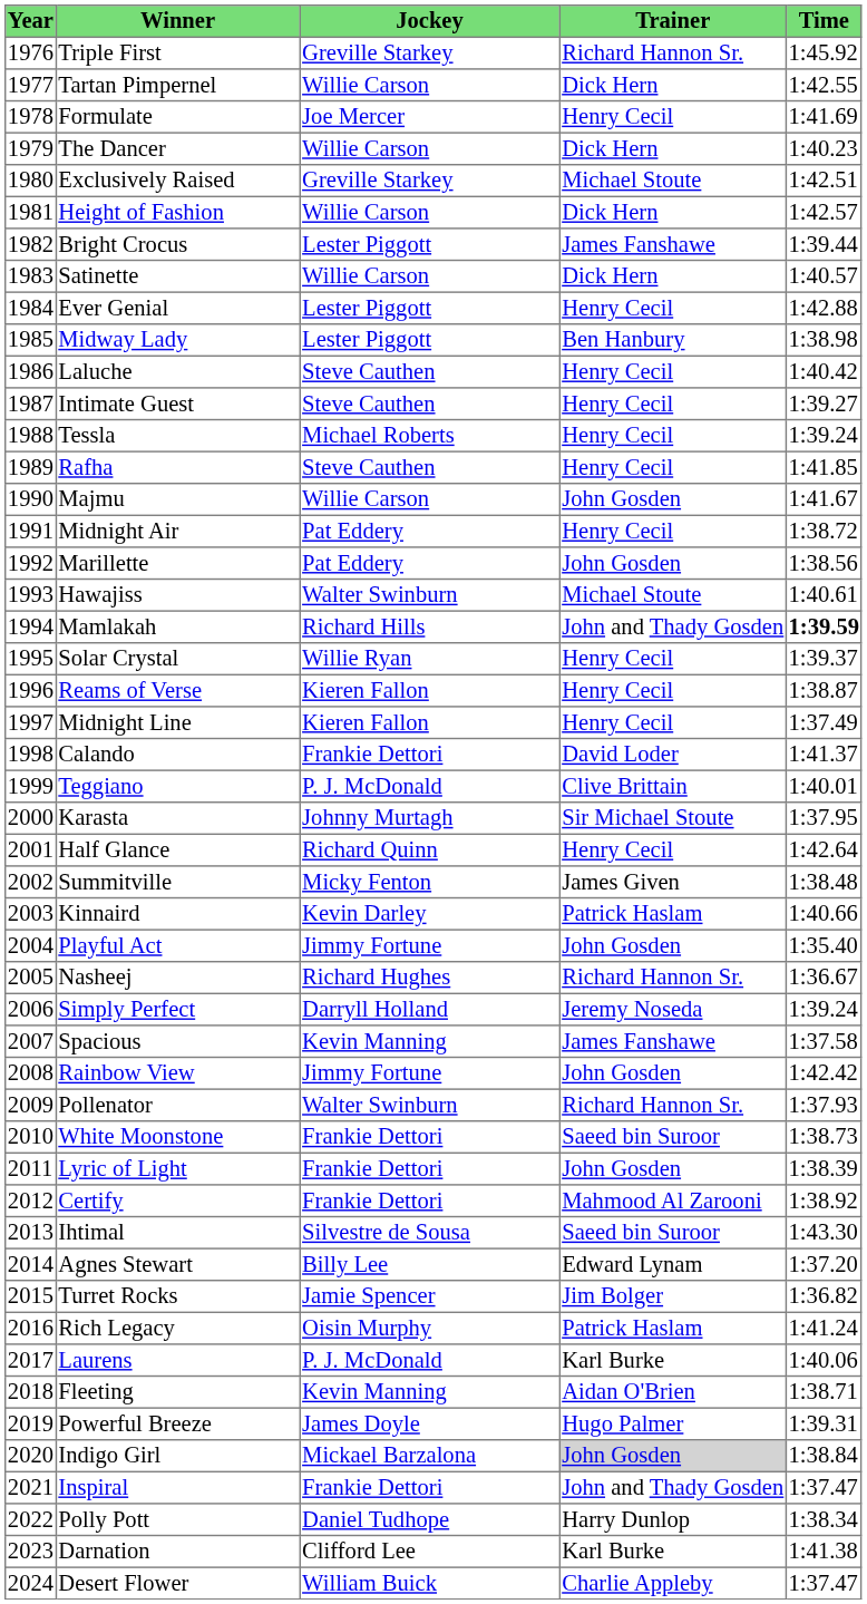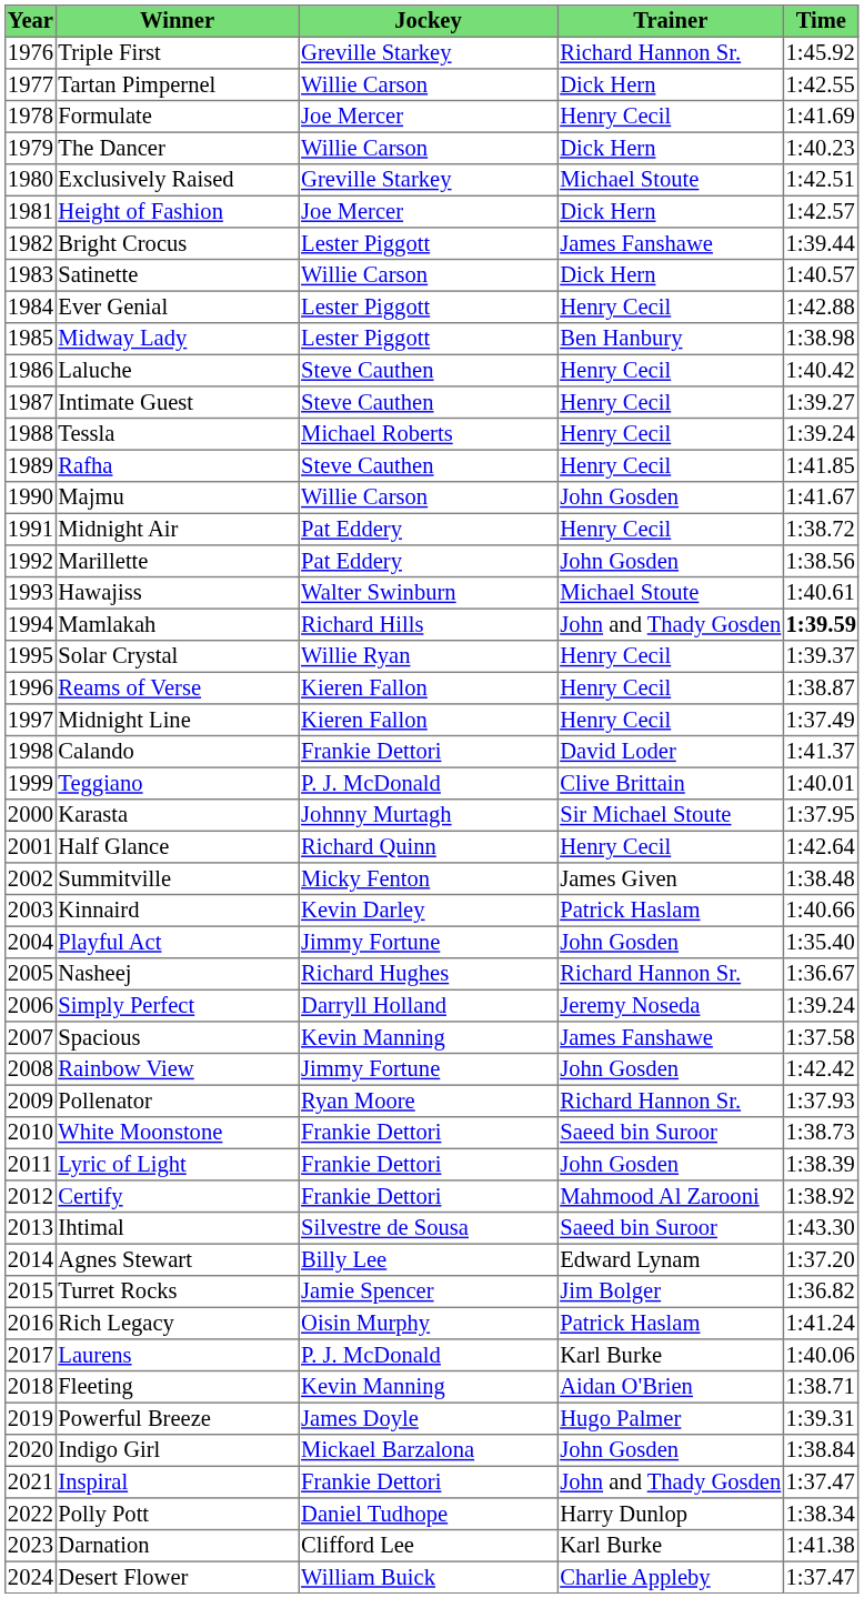 <table class = "sortable" | border="1" style="border-collapse: collapse; font-size:90%">
 <tr bgcolor="#77dd77" align="center">
 <th>Year</th>
 <th>Winner</th>
 <th>Jockey</th>
 <th>Trainer</th>
 <th>Time</th>
 </tr>
 <tr>
 <td>1976</td>
 <td width=150px>Triple First</td>
 <td width=160px><a href='#'>Greville Starkey</a></td>
 <td><a href='#'>Richard Hannon Sr.</a></td>
 <td>1:45.92</td>
 </tr>
 <tr>
 <td>1977</td>
 <td>Tartan Pimpernel</td>
 <td><a href='#'>Willie Carson</a></td>
 <td><a href='#'>Dick Hern</a></td>
 <td>1:42.55</td>
 </tr>
 <tr>
 <td>1978</td>
 <td>Formulate</td>
 <td><a href='#'>Joe Mercer</a></td>
 <td><a href='#'>Henry Cecil</a></td>
 <td>1:41.69</td>
 </tr>
 <tr>
 <td>1979</td>
 <td>The Dancer</td>
 <td><a href='#'>Willie Carson</a></td>
 <td><a href='#'>Dick Hern</a></td>
 <td>1:40.23</td>
 </tr>
 <tr>
 <td>1980</td>
 <td>Exclusively Raised </td>
 <td><a href='#'>Greville Starkey</a></td>
 <td><a href='#'>Michael Stoute</a></td>
 <td>1:42.51</td>
 </tr>
 <tr>
 <td>1981</td>
 <td><a href='#'>Height of Fashion</a></td>
-<td><a href='#'>Willie Carson</a></td>
+<td><a href='#'>Joe Mercer</a></td>
 <td><a href='#'>Dick Hern</a></td>
 <td>1:42.57</td>
 </tr>
 <tr>
 <td>1982</td>
 <td>Bright Crocus</td>
 <td><a href='#'>Lester Piggott</a></td>
 <td><a href='#'>James Fanshawe</a></td>
 <td>1:39.44</td>
 </tr>
 <tr>
 <td>1983</td>
 <td>Satinette</td>
 <td><a href='#'>Willie Carson</a></td>
 <td><a href='#'>Dick Hern</a></td>
 <td>1:40.57</td>
 </tr>
 <tr>
 <td>1984</td>
 <td>Ever Genial</td>
 <td><a href='#'>Lester Piggott</a></td>
 <td><a href='#'>Henry Cecil</a></td>
 <td>1:42.88</td>
 </tr>
 <tr>
 <td>1985</td>
 <td><a href='#'>Midway Lady</a></td>
 <td><a href='#'>Lester Piggott</a></td>
 <td><a href='#'>Ben Hanbury</a></td>
 <td>1:38.98</td>
 </tr>
 <tr>
 <td>1986</td>
 <td>Laluche</td>
 <td><a href='#'>Steve Cauthen</a></td>
 <td><a href='#'>Henry Cecil</a></td>
 <td>1:40.42</td>
 </tr>
 <tr>
 <td>1987</td>
 <td>Intimate Guest</td>
 <td><a href='#'>Steve Cauthen</a></td>
 <td><a href='#'>Henry Cecil</a></td>
 <td>1:39.27</td>
 </tr>
 <tr>
 <td>1988</td>
 <td>Tessla</td>
 <td><a href='#'>Michael Roberts</a></td>
 <td><a href='#'>Henry Cecil</a></td>
 <td>1:39.24</td>
 </tr>
 <tr>
 <td>1989</td>
 <td><a href='#'>Rafha</a></td>
 <td><a href='#'>Steve Cauthen</a></td>
 <td><a href='#'>Henry Cecil</a></td>
 <td>1:41.85</td>
 </tr>
 <tr>
 <td>1990</td>
 <td>Majmu</td>
 <td><a href='#'>Willie Carson</a></td>
 <td><a href='#'>John Gosden</a></td>
 <td>1:41.67</td>
 </tr>
 <tr>
 <td>1991</td>
 <td>Midnight Air</td>
 <td><a href='#'>Pat Eddery</a></td>
 <td><a href='#'>Henry Cecil</a></td>
 <td>1:38.72</td>
 </tr>
 <tr>
 <td>1992</td>
 <td>Marillette</td>
 <td><a href='#'>Pat Eddery</a></td>
 <td><a href='#'>John Gosden</a></td>
 <td>1:38.56</td>
 </tr>
 <tr>
 <td>1993</td>
 <td>Hawajiss</td>
 <td><a href='#'>Walter Swinburn</a></td>
 <td><a href='#'>Michael Stoute</a></td>
 <td>1:40.61</td>
 </tr>
 <tr>
 <td>1994</td>
 <td>Mamlakah</td>
 <td><a href='#'>Richard Hills</a></td>
 <td><a href='#'>John</a> and <a href='#'>Thady Gosden</a></td>
 <td><strong>1:39.59</strong></td>
 </tr>
 <tr>
 <td>1995</td>
 <td>Solar Crystal</td>
 <td><a href='#'>Willie Ryan</a></td>
 <td><a href='#'>Henry Cecil</a></td>
 <td>1:39.37</td>
 </tr>
 <tr>
 <td>1996</td>
 <td><a href='#'>Reams of Verse</a></td>
 <td><a href='#'>Kieren Fallon</a></td>
 <td><a href='#'>Henry Cecil</a></td>
 <td>1:38.87</td>
 </tr>
 <tr>
 <td>1997</td>
 <td>Midnight Line</td>
 <td><a href='#'>Kieren Fallon</a></td>
 <td><a href='#'>Henry Cecil</a></td>
 <td>1:37.49</td>
 </tr>
 <tr>
 <td>1998</td>
 <td>Calando</td>
 <td><a href='#'>Frankie Dettori</a></td>
 <td><a href='#'>David Loder</a></td>
 <td>1:41.37</td>
 </tr>
 <tr>
 <td>1999</td>
 <td><a href='#'>Teggiano</a></td>
 <td><a href='#'>P. J. McDonald</a></td>
 <td><a href='#'>Clive Brittain</a></td>
 <td>1:40.01</td>
 </tr>
 <tr>
 <td>2000</td>
 <td>Karasta</td>
 <td><a href='#'>Johnny Murtagh</a></td>
 <td><a href='#'>Sir Michael Stoute</a></td>
 <td>1:37.95</td>
 </tr>
 <tr>
 <td>2001</td>
 <td>Half Glance</td>
 <td><a href='#'>Richard Quinn</a></td>
 <td><a href='#'>Henry Cecil</a></td>
 <td>1:42.64</td>
 </tr>
 <tr>
 <td>2002</td>
 <td>Summitville</td>
 <td><a href='#'>Micky Fenton</a></td>
 <td>James Given</td>
 <td>1:38.48</td>
 </tr>
 <tr>
 <td>2003</td>
 <td>Kinnaird</td>
 <td><a href='#'>Kevin Darley</a></td>
 <td><a href='#'>Patrick Haslam</a></td>
 <td>1:40.66</td>
 </tr>
 <tr>
 <td>2004</td>
 <td><a href='#'>Playful Act</a></td>
 <td><a href='#'>Jimmy Fortune</a></td>
 <td><a href='#'>John Gosden</a></td>
 <td>1:35.40</td>
 </tr>
 <tr>
 <td>2005</td>
 <td>Nasheej</td>
 <td><a href='#'>Richard Hughes</a></td>
 <td><a href='#'>Richard Hannon Sr.</a></td>
 <td>1:36.67</td>
 </tr>
 <tr>
 <td>2006</td>
 <td><a href='#'>Simply Perfect</a> </td>
 <td><a href='#'>Darryll Holland</a></td>
 <td><a href='#'>Jeremy Noseda</a></td>
 <td>1:39.24</td>
 </tr>
 <tr>
 <td>2007</td>
 <td>Spacious</td>
 <td><a href='#'>Kevin Manning</a></td>
 <td><a href='#'>James Fanshawe</a></td>
 <td>1:37.58</td>
 </tr>
 <tr>
 <td>2008</td>
 <td><a href='#'>Rainbow View</a></td>
 <td><a href='#'>Jimmy Fortune</a></td>
 <td><a href='#'>John Gosden</a></td>
 <td>1:42.42</td>
 </tr>
 <tr>
 <td>2009</td>
 <td>Pollenator</td>
-<td><a href='#'>Walter Swinburn</a></td>
+<td><a href='#'>Ryan Moore</a></td>
 <td><a href='#'>Richard Hannon Sr.</a></td>
 <td>1:37.93</td>
 </tr>
 <tr>
 <td>2010</td>
 <td><a href='#'>White Moonstone</a></td>
 <td><a href='#'>Frankie Dettori</a></td>
 <td><a href='#'>Saeed bin Suroor</a></td>
 <td>1:38.73</td>
 </tr>
 <tr>
 <td>2011</td>
 <td><a href='#'>Lyric of Light</a></td>
 <td><a href='#'>Frankie Dettori</a></td>
 <td><a href='#'>John Gosden</a></td>
 <td>1:38.39</td>
 </tr>
 <tr>
 <td>2012</td>
 <td><a href='#'>Certify</a></td>
 <td><a href='#'>Frankie Dettori</a></td>
 <td><a href='#'>Mahmood Al Zarooni</a></td>
 <td>1:38.92</td>
 </tr>
 <tr>
 <td>2013</td>
 <td>Ihtimal</td>
 <td><a href='#'>Silvestre de Sousa</a></td>
 <td><a href='#'>Saeed bin Suroor</a></td>
 <td>1:43.30</td>
 </tr>
 <tr>
 <td>2014</td>
 <td>Agnes Stewart</td>
 <td><a href='#'>Billy Lee</a></td>
 <td>Edward Lynam</td>
 <td>1:37.20</td>
 </tr>
 <tr>
 <td>2015</td>
 <td>Turret Rocks</td>
 <td><a href='#'>Jamie Spencer</a></td>
 <td><a href='#'>Jim Bolger</a></td>
 <td>1:36.82</td>
 </tr>
 <tr>
 <td>2016</td>
 <td>Rich Legacy</td>
 <td><a href='#'>Oisin Murphy</a></td>
 <td><a href='#'>Patrick Haslam</a></td>
 <td>1:41.24</td>
 </tr>
 <tr>
 <td>2017</td>
 <td><a href='#'>Laurens</a></td>
 <td><a href='#'>P. J. McDonald</a></td>
 <td>Karl Burke</td>
 <td>1:40.06</td>
 </tr>
 <tr>
 <td>2018</td>
 <td>Fleeting</td>
 <td><a href='#'>Kevin Manning</a></td>
 <td><a href='#'>Aidan O'Brien</a></td>
 <td>1:38.71</td>
 </tr>
 <tr>
 <td>2019</td>
 <td>Powerful Breeze</td>
 <td><a href='#'>James Doyle</a></td>
 <td><a href='#'>Hugo Palmer</a></td>
 <td>1:39.31</td>
 </tr>
 <tr>
 <td>2020</td>
 <td>Indigo Girl</td>
 <td><a href='#'>Mickael Barzalona</a></td>
-<td style="background: lightgrey;"><a href='#'>John Gosden</a></td>
+<td><a href='#'>John Gosden</a></td>
 <td>1:38.84</td>
 </tr>
 <tr>
 <td>2021</td>
 <td><a href='#'>Inspiral</a></td>
 <td><a href='#'>Frankie Dettori</a></td>
 <td><a href='#'>John</a> and <a href='#'>Thady Gosden</a></td>
 <td>1:37.47</td>
 </tr>
 <tr>
 <td>2022</td>
 <td>Polly Pott</td>
 <td><a href='#'>Daniel Tudhope</a></td>
 <td>Harry Dunlop</td>
 <td>1:38.34</td>
 </tr>
 <tr>
 <td>2023</td>
 <td>Darnation</td>
 <td>Clifford Lee</td>
 <td>Karl Burke</td>
 <td>1:41.38</td>
 </tr>
 <tr>
 <td>2024</td>
 <td>Desert Flower</td>
 <td><a href='#'>William Buick</a></td>
 <td><a href='#'>Charlie Appleby</a></td>
 <td>1:37.47</td>
 </tr>
 </table>
